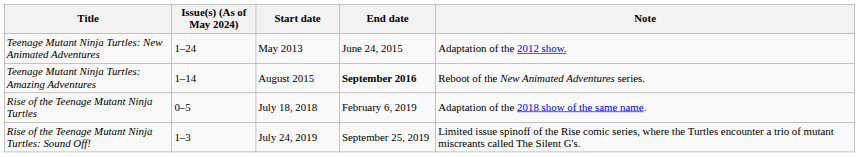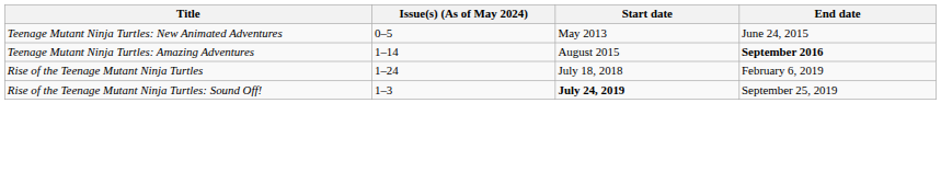 <table class="wikitable" width="99%">
 <tr>
 <th scope="col" width="10%" align="center">Title</th>
 <th scope="col" width="5%" align="center">Issue(s) (As of May 2024)</th>
 <th scope="col" width="5%" align="center">Start date</th>
 <th scope="col" width="5%" align="center">End date</th>
-<th scope="col" width="25%" align="center">Note</th>
 </tr>
 <tr>
 <td><em>Teenage Mutant Ninja Turtles: New Animated Adventures</em></td>
-<td>1–24</td>
+<td>0–5</td>
 <td>May 2013</td>
 <td>June 24, 2015</td>
-<td>Adaptation of the <a href='#'>2012 show.</a></td>
 </tr>
 <tr>
 <td><em>Teenage Mutant Ninja Turtles: Amazing Adventures</em></td>
 <td>1–14</td>
 <td>August 2015</td>
 <td><strong>September 2016</strong></td>
-<td>Reboot of the <em>New Animated Adventures</em> series.</td>
 </tr>
 <tr>
 <td><em>Rise of the Teenage Mutant Ninja Turtles</em></td>
-<td>0–5</td>
+<td>1–24</td>
 <td>July 18, 2018</td>
 <td>February 6, 2019</td>
-<td>Adaptation of the <a href='#'>2018 show of the same name</a>.</td>
 </tr>
 <tr>
 <td><em>Rise of the Teenage Mutant Ninja Turtles: Sound Off!</em></td>
 <td>1–3</td>
-<td>July 24, 2019</td>
+<td><strong>July 24, 2019</strong></td>
 <td>September 25, 2019</td>
-<td>Limited issue spinoff of the Rise comic series, where the Turtles encounter a trio of mutant miscreants called The Silent G's.</td>
 </tr>
 </table>
